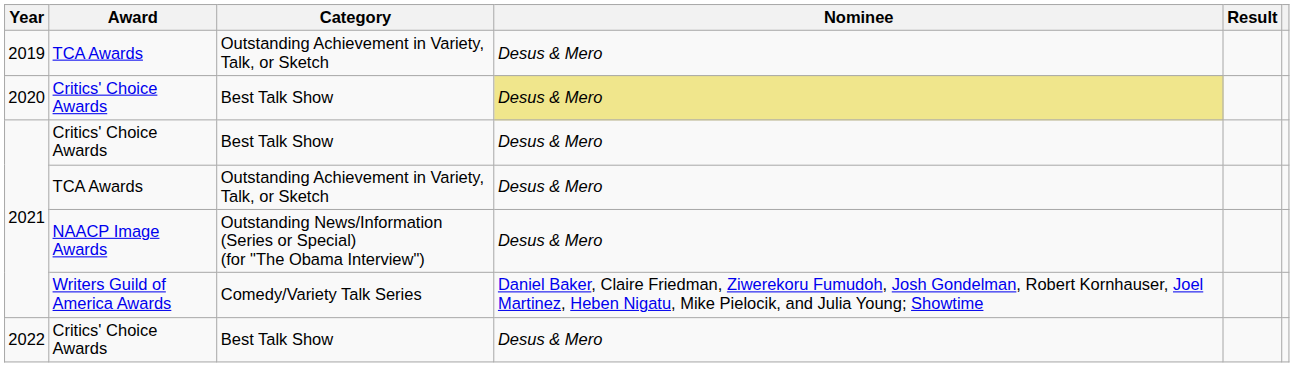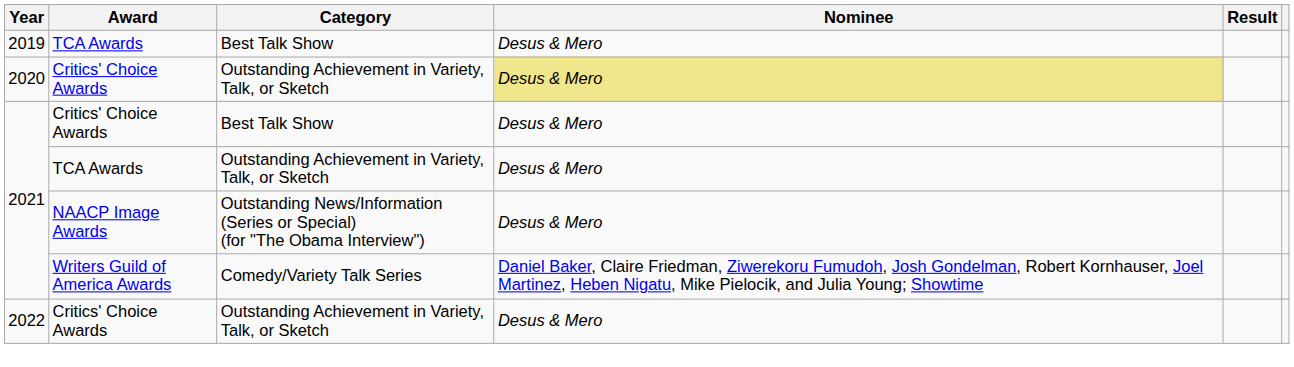 <table class="wikitable sortable">
 <tr>
 <th>Year</th>
 <th>Award</th>
 <th>Category</th>
 <th>Nominee</th>
 <th>Result</th>
 <th></th>
 </tr>
 <tr>
 <td>2019</td>
 <td><a href='#'>TCA Awards</a></td>
-<td>Outstanding Achievement in Variety, Talk, or Sketch</td>
+<td>Best Talk Show</td>
 <td><em>Desus & Mero</em></td>
 <td></td>
 <td></td>
 </tr>
 <tr>
 <td>2020</td>
 <td><a href='#'>Critics' Choice Awards</a></td>
-<td>Best Talk Show</td>
+<td>Outstanding Achievement in Variety, Talk, or Sketch</td>
 <td style="background: khaki;"><em>Desus & Mero</em></td>
 <td></td>
 <td></td>
 </tr>
 <tr>
 <td rowspan="4">2021</td>
 <td>Critics' Choice Awards</td>
 <td>Best Talk Show</td>
 <td><em>Desus & Mero</em></td>
 <td></td>
 <td></td>
 </tr>
 <tr>
 <td>TCA Awards</td>
 <td>Outstanding Achievement in Variety, Talk, or Sketch</td>
 <td><em>Desus & Mero</em></td>
 <td></td>
 <td></td>
 </tr>
 <tr>
 <td><a href='#'>NAACP Image Awards</a></td>
 <td>Outstanding News/Information (Series or Special)<br>(for "The Obama Interview")</td>
 <td><em>Desus & Mero</em></td>
 <td></td>
 <td></td>
 </tr>
 <tr>
 <td><a href='#'>Writers Guild of America Awards</a></td>
 <td>Comedy/Variety Talk Series</td>
 <td><a href='#'>Daniel Baker</a>, Claire Friedman, <a href='#'>Ziwerekoru Fumudoh</a>, <a href='#'>Josh Gondelman</a>, Robert Kornhauser, <a href='#'>Joel Martinez</a>, <a href='#'>Heben Nigatu</a>, Mike Pielocik, and Julia Young; <a href='#'>Showtime</a></td>
 <td></td>
 <td></td>
 </tr>
 <tr>
 <td>2022</td>
 <td>Critics' Choice Awards</td>
-<td>Best Talk Show</td>
+<td>Outstanding Achievement in Variety, Talk, or Sketch</td>
 <td><em>Desus & Mero</em></td>
 <td></td>
 <td></td>
 </tr>
 </table>
